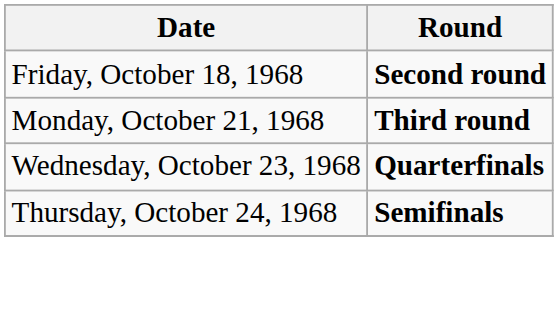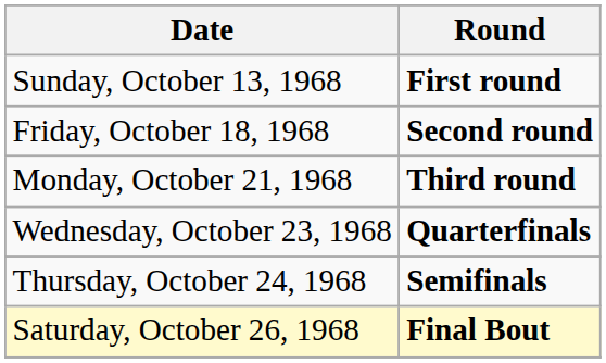 <table class="wikitable">
 <tr>
 <th>Date</th>
 <th>Round</th>
+</tr>
+<tr>
+<td>Sunday, October 13, 1968</td>
+<td><strong>First round</strong></td>
 </tr>
 <tr>
 <td>Friday, October 18, 1968</td>
 <td><strong>Second round</strong></td>
 </tr>
 <tr>
 <td>Monday, October 21, 1968</td>
 <td><strong>Third round</strong></td>
 </tr>
 <tr>
 <td>Wednesday, October 23, 1968</td>
 <td><strong>Quarterfinals</strong></td>
 </tr>
 <tr>
 <td>Thursday, October 24, 1968</td>
 <td><strong>Semifinals</strong></td>
 </tr>
 <tr>
+<td style=background:lemonchiffon>Saturday, October 26, 1968</td>
+<td style=background:lemonchiffon><strong>Final Bout</strong></td>
+</tr>
+<tr>
 </tr>
 </table>
